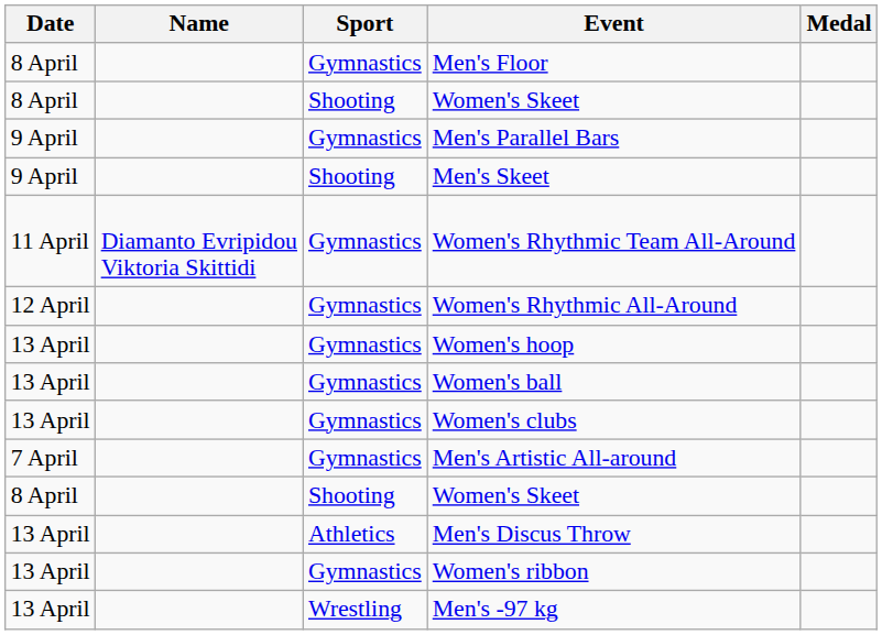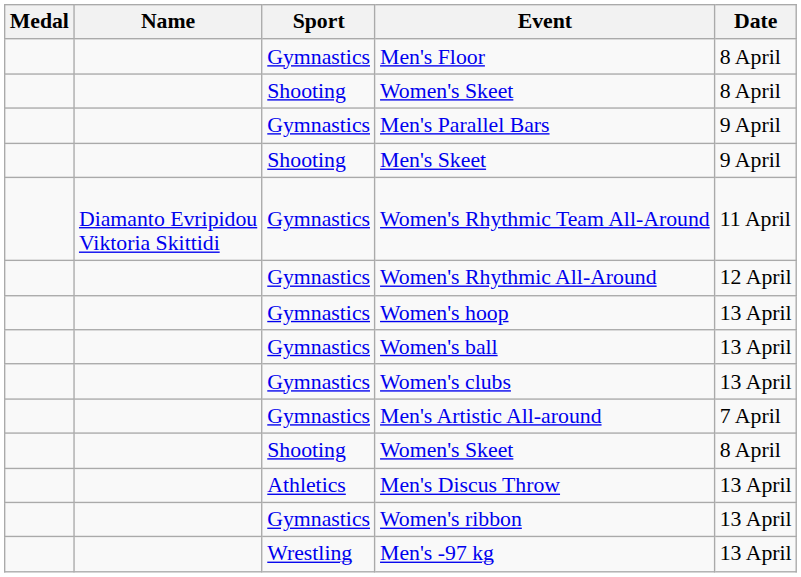 <table class="wikitable sortable">
 <tr>
-<th>Date</th>
+<th>Medal</th>
 <th>Name</th>
 <th>Sport</th>
 <th>Event</th>
-<th>Medal</th>
+<th>Date</th>
 </tr>
 <tr>
-<td>8 April</td>
+<td></td>
 <td></td>
 <td><a href='#'>Gymnastics</a></td>
 <td><a href='#'>Men's Floor</a></td>
-<td></td>
+<td>8 April</td>
 </tr>
 <tr>
-<td>8 April</td>
+<td></td>
 <td></td>
 <td><a href='#'>Shooting</a></td>
 <td><a href='#'>Women's Skeet</a></td>
-<td></td>
+<td>8 April</td>
 </tr>
 <tr>
-<td>9 April</td>
+<td></td>
 <td></td>
 <td><a href='#'>Gymnastics</a></td>
 <td><a href='#'>Men's Parallel Bars</a></td>
-<td></td>
+<td>9 April</td>
 </tr>
 <tr>
-<td>9 April</td>
+<td></td>
 <td></td>
 <td><a href='#'>Shooting</a></td>
 <td><a href='#'>Men's Skeet</a></td>
-<td></td>
+<td>9 April</td>
 </tr>
 <tr>
-<td>11 April</td>
+<td></td>
 <td><br><a href='#'>Diamanto Evripidou</a><br><a href='#'>Viktoria Skittidi</a></td>
 <td><a href='#'>Gymnastics</a></td>
 <td><a href='#'>Women's Rhythmic Team All-Around</a></td>
-<td></td>
+<td>11 April</td>
 </tr>
 <tr>
-<td>12 April</td>
+<td></td>
 <td></td>
 <td><a href='#'>Gymnastics</a></td>
 <td><a href='#'>Women's Rhythmic All-Around</a></td>
-<td></td>
+<td>12 April</td>
 </tr>
 <tr>
-<td>13 April</td>
+<td></td>
 <td></td>
 <td><a href='#'>Gymnastics</a></td>
 <td><a href='#'>Women's hoop</a></td>
-<td></td>
+<td>13 April</td>
 </tr>
 <tr>
-<td>13 April</td>
+<td></td>
 <td></td>
 <td><a href='#'>Gymnastics</a></td>
 <td><a href='#'>Women's ball</a></td>
-<td></td>
+<td>13 April</td>
 </tr>
 <tr>
-<td>13 April</td>
+<td></td>
 <td></td>
 <td><a href='#'>Gymnastics</a></td>
 <td><a href='#'>Women's clubs</a></td>
-<td></td>
+<td>13 April</td>
 </tr>
 <tr>
-<td>7 April</td>
+<td></td>
 <td></td>
 <td><a href='#'>Gymnastics</a></td>
 <td><a href='#'>Men's Artistic All-around</a></td>
-<td></td>
+<td>7 April</td>
 </tr>
 <tr>
-<td>8 April</td>
+<td></td>
 <td></td>
 <td><a href='#'>Shooting</a></td>
 <td><a href='#'>Women's Skeet</a></td>
-<td></td>
+<td>8 April</td>
 </tr>
 <tr>
-<td>13 April</td>
+<td></td>
 <td></td>
 <td><a href='#'>Athletics</a></td>
 <td><a href='#'>Men's Discus Throw</a></td>
-<td></td>
+<td>13 April</td>
 </tr>
 <tr>
-<td>13 April</td>
+<td></td>
 <td></td>
 <td><a href='#'>Gymnastics</a></td>
 <td><a href='#'>Women's ribbon</a></td>
-<td></td>
+<td>13 April</td>
 </tr>
 <tr>
-<td>13 April</td>
+<td></td>
 <td></td>
 <td><a href='#'>Wrestling</a></td>
 <td><a href='#'>Men's  -97 kg</a></td>
-<td></td>
+<td>13 April</td>
 </tr>
 </table>
